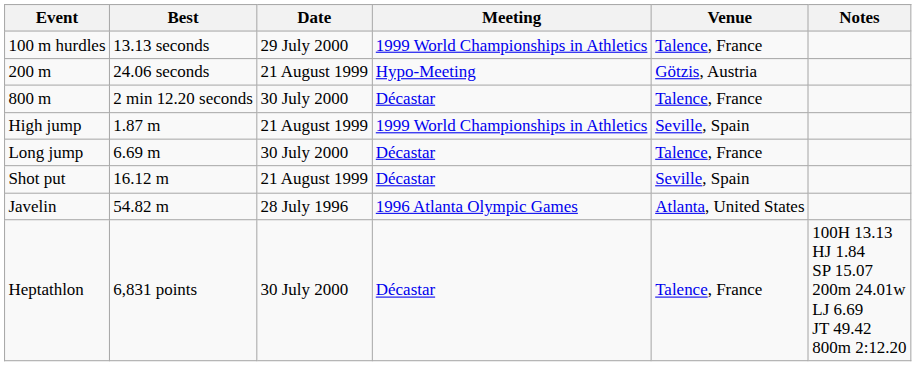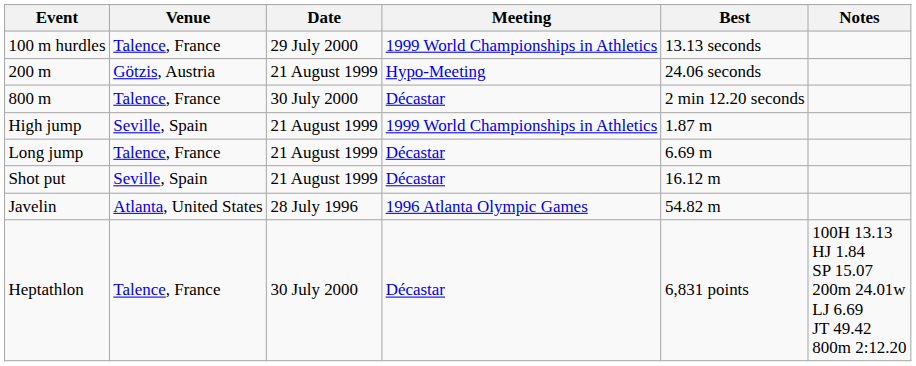 <table class=wikitable>
 <tr>
 <th>Event</th>
-<th>Best</th>
+<th>Venue</th>
 <th>Date</th>
 <th>Meeting</th>
-<th>Venue</th>
+<th>Best</th>
 <th>Notes</th>
 </tr>
 <tr>
 <td>100 m hurdles</td>
-<td>13.13 seconds</td>
+<td><a href='#'>Talence</a>, France</td>
 <td>29 July 2000</td>
 <td><a href='#'>1999 World Championships in Athletics</a></td>
-<td><a href='#'>Talence</a>, France</td>
+<td>13.13 seconds</td>
 <td></td>
 </tr>
 <tr>
 <td>200 m</td>
-<td>24.06 seconds</td>
+<td><a href='#'>Götzis</a>, Austria</td>
 <td>21 August 1999</td>
 <td><a href='#'>Hypo-Meeting</a></td>
-<td><a href='#'>Götzis</a>, Austria</td>
+<td>24.06 seconds</td>
 <td></td>
 </tr>
 <tr>
 <td>800 m</td>
-<td>2 min 12.20 seconds</td>
+<td><a href='#'>Talence</a>, France</td>
 <td>30 July 2000</td>
 <td><a href='#'>Décastar</a></td>
-<td><a href='#'>Talence</a>, France</td>
+<td>2 min 12.20 seconds</td>
 <td></td>
 </tr>
 <tr>
 <td>High jump</td>
-<td>1.87 m</td>
+<td><a href='#'>Seville</a>, Spain</td>
 <td>21 August 1999</td>
 <td><a href='#'>1999 World Championships in Athletics</a></td>
-<td><a href='#'>Seville</a>, Spain</td>
+<td>1.87 m</td>
 <td></td>
 </tr>
 <tr>
 <td>Long jump</td>
+<td><a href='#'>Talence</a>, France</td>
+<td>21 August 1999</td>
+<td><a href='#'>Décastar</a></td>
 <td>6.69 m</td>
-<td>30 July 2000</td>
-<td><a href='#'>Décastar</a></td>
-<td><a href='#'>Talence</a>, France</td>
 <td></td>
 </tr>
 <tr>
 <td>Shot put</td>
-<td>16.12 m</td>
+<td><a href='#'>Seville</a>, Spain</td>
 <td>21 August 1999</td>
 <td><a href='#'>Décastar</a></td>
-<td><a href='#'>Seville</a>, Spain</td>
+<td>16.12 m</td>
 <td></td>
 </tr>
 <tr>
 <td>Javelin</td>
-<td>54.82 m</td>
+<td><a href='#'>Atlanta</a>, United States</td>
 <td>28 July 1996</td>
 <td><a href='#'>1996 Atlanta Olympic Games</a></td>
-<td><a href='#'>Atlanta</a>, United States</td>
+<td>54.82 m</td>
 <td></td>
 </tr>
 <tr>
 <td>Heptathlon</td>
-<td>6,831 points</td>
+<td><a href='#'>Talence</a>, France</td>
 <td>30 July 2000</td>
 <td><a href='#'>Décastar</a></td>
-<td><a href='#'>Talence</a>, France</td>
+<td>6,831 points</td>
 <td>100H 13.13<br>HJ 1.84<br>SP 15.07<br>200m 24.01w<br>LJ 6.69<br>JT 49.42<br>800m 2:12.20</td>
 </tr>
 </table>
